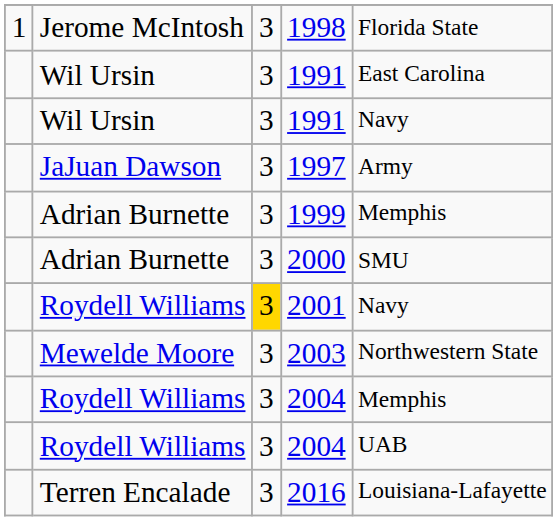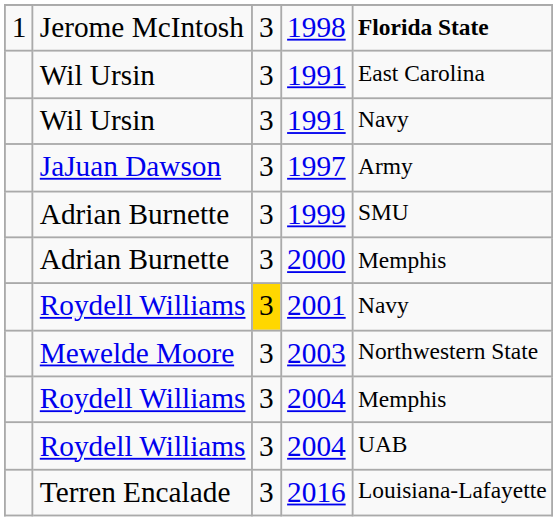 <table class="wikitable">
 <tr>
 </tr>
 <tr>
 <td>1</td>
 <td>Jerome McIntosh</td>
 <td>3</td>
 <td><a href='#'>1998</a></td>
-<td style="font-size:80%;">Florida State</td>
+<td style="font-size:80%;"><strong>Florida State</strong></td>
 </tr>
 <tr>
 <td></td>
 <td>Wil Ursin</td>
 <td>3</td>
 <td><a href='#'>1991</a></td>
 <td style="font-size:80%;">East Carolina</td>
 </tr>
 <tr>
 <td></td>
 <td>Wil Ursin</td>
 <td>3</td>
 <td><a href='#'>1991</a></td>
 <td style="font-size:80%;">Navy</td>
 </tr>
 <tr>
 <td></td>
 <td><a href='#'>JaJuan Dawson</a></td>
 <td>3</td>
 <td><a href='#'>1997</a></td>
 <td style="font-size:80%;">Army</td>
 </tr>
 <tr>
 <td></td>
 <td>Adrian Burnette</td>
 <td>3</td>
 <td><a href='#'>1999</a></td>
-<td style="font-size:80%;">Memphis</td>
+<td style="font-size:80%;">SMU</td>
 </tr>
 <tr>
 <td></td>
 <td>Adrian Burnette</td>
 <td>3</td>
 <td><a href='#'>2000</a></td>
-<td style="font-size:80%;">SMU</td>
+<td style="font-size:80%;">Memphis</td>
 </tr>
 <tr>
 <td></td>
 <td><a href='#'>Roydell Williams</a></td>
 <td style="background: gold;">3</td>
 <td><a href='#'>2001</a></td>
 <td style="font-size:80%;">Navy</td>
 </tr>
 <tr>
 <td></td>
 <td><a href='#'>Mewelde Moore</a></td>
 <td>3</td>
 <td><a href='#'>2003</a></td>
 <td style="font-size:80%;">Northwestern State</td>
 </tr>
 <tr>
 <td></td>
 <td><a href='#'>Roydell Williams</a></td>
 <td>3</td>
 <td><a href='#'>2004</a></td>
 <td style="font-size:80%;">Memphis</td>
 </tr>
 <tr>
 <td></td>
 <td><a href='#'>Roydell Williams</a></td>
 <td>3</td>
 <td><a href='#'>2004</a></td>
 <td style="font-size:80%;">UAB</td>
 </tr>
 <tr>
 <td></td>
 <td>Terren Encalade</td>
 <td>3</td>
 <td><a href='#'>2016</a></td>
 <td style="font-size:80%;">Louisiana-Lafayette</td>
 </tr>
 </table>
